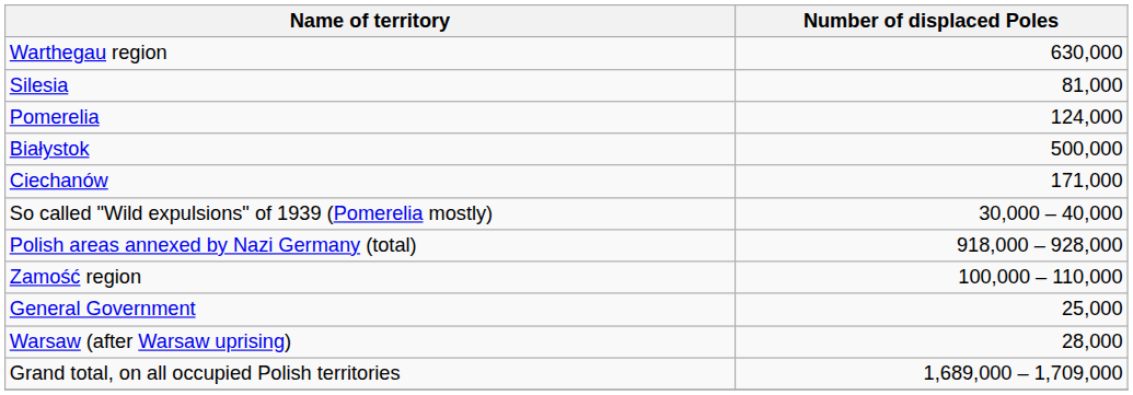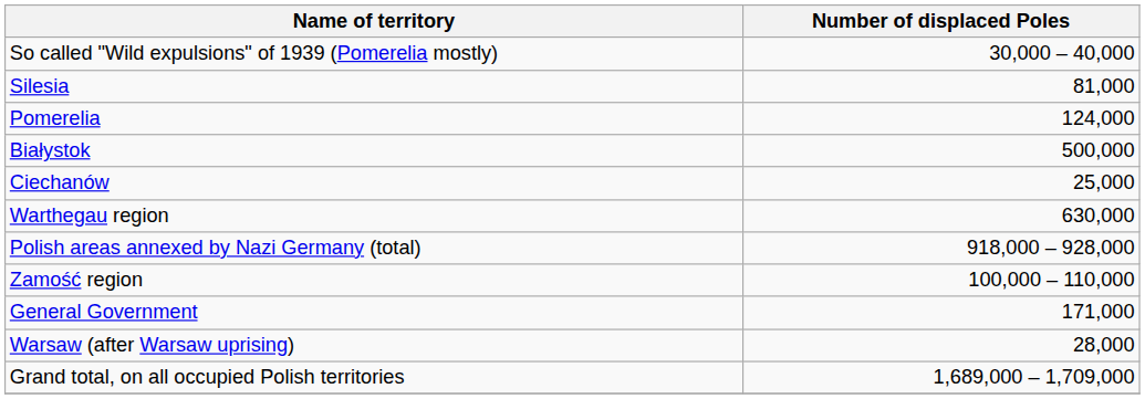 <table # !! width="70%" align="center" class="wikitable" style="font-size: 98%">
 <tr>
 <th>Name of territory</th>
 <th>Number of displaced Poles</th>
 </tr>
 <tr>
-<td><a href='#'>Warthegau</a> region</td>
-<td align="right">630,000</td>
+<td>So called "Wild expulsions" of 1939 (<a href='#'>Pomerelia</a> mostly)</td>
+<td align="right">30,000 – 40,000</td>
 </tr>
 <tr>
 <td><a href='#'>Silesia</a></td>
 <td align="right">81,000</td>
 </tr>
 <tr>
 <td><a href='#'>Pomerelia</a></td>
 <td align="right">124,000</td>
 </tr>
 <tr>
 <td><a href='#'>Białystok</a></td>
 <td align="right">500,000</td>
 </tr>
 <tr>
 <td><a href='#'>Ciechanów</a></td>
-<td align="right">171,000</td>
+<td align="right">25,000</td>
 </tr>
 <tr>
-<td>So called "Wild expulsions" of 1939 (<a href='#'>Pomerelia</a> mostly)</td>
-<td align="right">30,000 – 40,000</td>
+<td><a href='#'>Warthegau</a> region</td>
+<td align="right">630,000</td>
 </tr>
 <tr>
 <td><a href='#'>Polish areas annexed by Nazi Germany</a> (total)</td>
 <td align="right">918,000 – 928,000</td>
 </tr>
 <tr>
 <td><a href='#'>Zamość</a> region</td>
 <td align="right">100,000 – 110,000</td>
 </tr>
 <tr>
 <td><a href='#'>General Government</a></td>
-<td align="right">25,000</td>
+<td align="right">171,000</td>
 </tr>
 <tr>
 <td><a href='#'>Warsaw</a> (after <a href='#'>Warsaw uprising</a>)</td>
 <td align="right">28,000</td>
 </tr>
 <tr>
 <td>Grand total, on all occupied Polish territories</td>
 <td align="right">1,689,000 – 1,709,000</td>
 </tr>
 <tr>
 </tr>
 </table>
